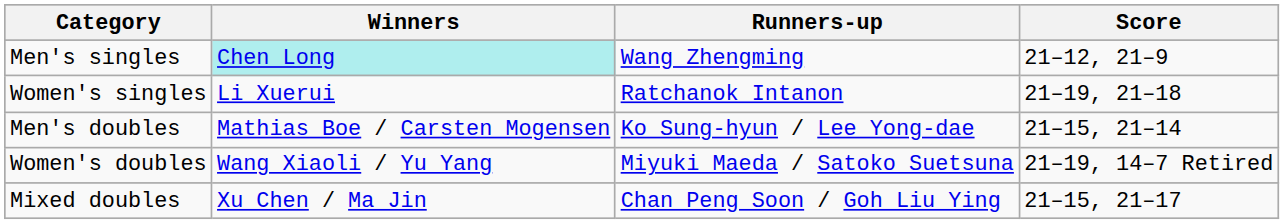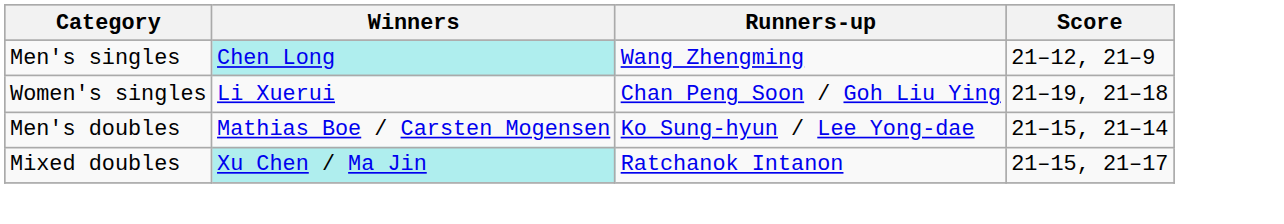 <table class=wikitable style="white-space:nowrap;">
 <tr>
 <th>Category</th>
 <th>Winners</th>
 <th>Runners-up</th>
 <th>Score</th>
 </tr>
 <tr>
 <td>Men's singles</td>
 <td style="background: paleturquoise;"> <a href='#'>Chen Long</a></td>
 <td> <a href='#'>Wang Zhengming</a></td>
 <td>21–12, 21–9</td>
 </tr>
 <tr>
 <td>Women's singles</td>
 <td> <a href='#'>Li Xuerui</a></td>
-<td> <a href='#'>Ratchanok Intanon</a></td>
+<td> <a href='#'>Chan Peng Soon</a> / <a href='#'>Goh Liu Ying</a></td>
 <td>21–19, 21–18</td>
 </tr>
 <tr>
 <td>Men's doubles</td>
 <td> <a href='#'>Mathias Boe</a> / <a href='#'>Carsten Mogensen</a></td>
 <td> <a href='#'>Ko Sung-hyun</a> / <a href='#'>Lee Yong-dae</a></td>
 <td>21–15, 21–14</td>
 </tr>
 <tr>
-<td>Women's doubles</td>
-<td> <a href='#'>Wang Xiaoli</a> / <a href='#'>Yu Yang</a></td>
-<td> <a href='#'>Miyuki Maeda</a> / <a href='#'>Satoko Suetsuna</a></td>
-<td>21–19, 14–7 Retired</td>
-</tr>
-<tr>
 <td>Mixed doubles</td>
-<td> <a href='#'>Xu Chen</a> / <a href='#'>Ma Jin</a></td>
-<td> <a href='#'>Chan Peng Soon</a> / <a href='#'>Goh Liu Ying</a></td>
+<td style="background: paleturquoise;"> <a href='#'>Xu Chen</a> / <a href='#'>Ma Jin</a></td>
+<td> <a href='#'>Ratchanok Intanon</a></td>
 <td>21–15, 21–17</td>
 </tr>
 </table>
